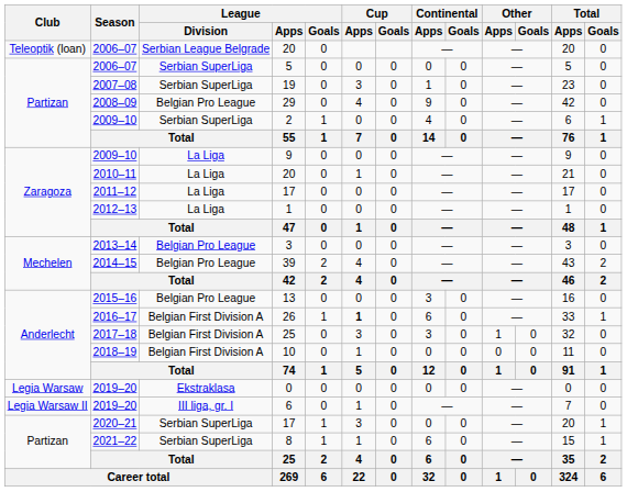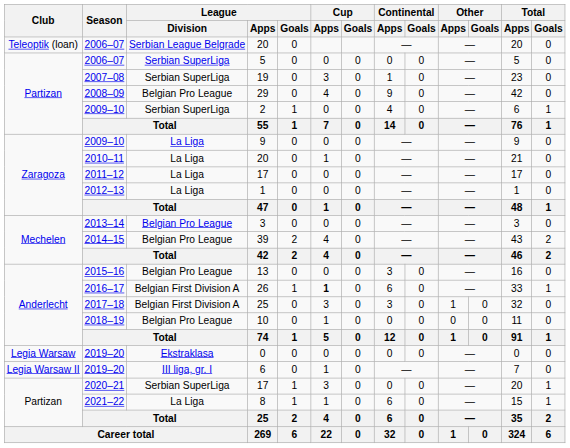 <table class="wikitable" style="text-align:center">
 <tr>
 <th rowspan="2">Club</th>
 <th rowspan="2">Season</th>
 <th colspan="3">League</th>
 <th colspan="2">Cup</th>
 <th colspan="2">Continental</th>
 <th colspan="2">Other</th>
 <th colspan="2">Total</th>
 </tr>
 <tr>
 <th>Division</th>
 <th>Apps</th>
 <th>Goals</th>
 <th>Apps</th>
 <th>Goals</th>
 <th>Apps</th>
 <th>Goals</th>
 <th>Apps</th>
 <th>Goals</th>
 <th>Apps</th>
 <th>Goals</th>
 </tr>
 <tr>
 <td><a href='#'>Teleoptik</a> (loan)</td>
 <td><a href='#'>2006–07</a></td>
 <td><a href='#'>Serbian League Belgrade</a></td>
 <td>20</td>
 <td>0</td>
 <td></td>
 <td></td>
 <td colspan="2">—</td>
 <td colspan="2">—</td>
 <td>20</td>
 <td>0</td>
 </tr>
 <tr>
 <td rowspan="5"><a href='#'>Partizan</a></td>
 <td><a href='#'>2006–07</a></td>
 <td><a href='#'>Serbian SuperLiga</a></td>
 <td>5</td>
 <td>0</td>
 <td>0</td>
 <td>0</td>
 <td>0</td>
 <td>0</td>
 <td colspan="2">—</td>
 <td>5</td>
 <td>0</td>
 </tr>
 <tr>
 <td><a href='#'>2007–08</a></td>
 <td>Serbian SuperLiga</td>
 <td>19</td>
 <td>0</td>
 <td>3</td>
 <td>0</td>
 <td>1</td>
 <td>0</td>
 <td colspan="2">—</td>
 <td>23</td>
 <td>0</td>
 </tr>
 <tr>
 <td><a href='#'>2008–09</a></td>
 <td>Belgian Pro League</td>
 <td>29</td>
 <td>0</td>
 <td>4</td>
 <td>0</td>
 <td>9</td>
 <td>0</td>
 <td colspan="2">—</td>
 <td>42</td>
 <td>0</td>
 </tr>
 <tr>
 <td><a href='#'>2009–10</a></td>
 <td>Serbian SuperLiga</td>
 <td>2</td>
 <td>1</td>
 <td>0</td>
 <td>0</td>
 <td>4</td>
 <td>0</td>
 <td colspan="2">—</td>
 <td>6</td>
 <td>1</td>
 </tr>
 <tr>
 <th colspan="2">Total</th>
 <th>55</th>
 <th>1</th>
 <th>7</th>
 <th>0</th>
 <th>14</th>
 <th>0</th>
 <th colspan="2">—</th>
 <th>76</th>
 <th>1</th>
 </tr>
 <tr>
 <td rowspan="5"><a href='#'>Zaragoza</a></td>
 <td><a href='#'>2009–10</a></td>
 <td><a href='#'>La Liga</a></td>
 <td>9</td>
 <td>0</td>
 <td>0</td>
 <td>0</td>
 <td colspan="2">—</td>
 <td colspan="2">—</td>
 <td>9</td>
 <td>0</td>
 </tr>
 <tr>
 <td><a href='#'>2010–11</a></td>
 <td>La Liga</td>
 <td>20</td>
 <td>0</td>
 <td>1</td>
 <td>0</td>
 <td colspan="2">—</td>
 <td colspan="2">—</td>
 <td>21</td>
 <td>0</td>
 </tr>
 <tr>
 <td><a href='#'>2011–12</a></td>
 <td>La Liga</td>
 <td>17</td>
 <td>0</td>
 <td>0</td>
 <td>0</td>
 <td colspan="2">—</td>
 <td colspan="2">—</td>
 <td>17</td>
 <td>0</td>
 </tr>
 <tr>
 <td><a href='#'>2012–13</a></td>
 <td>La Liga</td>
 <td>1</td>
 <td>0</td>
 <td>0</td>
 <td>0</td>
 <td colspan="2">—</td>
 <td colspan="2">—</td>
 <td>1</td>
 <td>0</td>
 </tr>
 <tr>
 <th colspan="2">Total</th>
 <th>47</th>
 <th>0</th>
 <th>1</th>
 <th>0</th>
 <th colspan="2">—</th>
 <th colspan="2">—</th>
 <th>48</th>
 <th>1</th>
 </tr>
 <tr>
 <td rowspan="3"><a href='#'>Mechelen</a></td>
 <td><a href='#'>2013–14</a></td>
 <td><a href='#'>Belgian Pro League</a></td>
 <td>3</td>
 <td>0</td>
 <td>0</td>
 <td>0</td>
 <td colspan="2">—</td>
 <td colspan="2">—</td>
 <td>3</td>
 <td>0</td>
 </tr>
 <tr>
 <td><a href='#'>2014–15</a></td>
 <td>Belgian Pro League</td>
 <td>39</td>
 <td>2</td>
 <td>4</td>
 <td>0</td>
 <td colspan="2">—</td>
 <td colspan="2">—</td>
 <td>43</td>
 <td>2</td>
 </tr>
 <tr>
 <th colspan="2">Total</th>
 <th>42</th>
 <th>2</th>
 <th>4</th>
 <th>0</th>
 <th colspan="2">—</th>
 <th colspan="2">—</th>
 <th>46</th>
 <th>2</th>
 </tr>
 <tr>
 <td rowspan="5"><a href='#'>Anderlecht</a></td>
 <td><a href='#'>2015–16</a></td>
 <td>Belgian Pro League</td>
 <td>13</td>
 <td>0</td>
 <td>0</td>
 <td>0</td>
 <td>3</td>
 <td>0</td>
 <td colspan="2">—</td>
 <td>16</td>
 <td>0</td>
 </tr>
 <tr>
 <td><a href='#'>2016–17</a></td>
 <td>Belgian First Division A</td>
 <td>26</td>
 <td>1</td>
 <td><strong>1</strong></td>
 <td>0</td>
 <td>6</td>
 <td>0</td>
 <td colspan="2">—</td>
 <td>33</td>
 <td>1</td>
 </tr>
 <tr>
 <td><a href='#'>2017–18</a></td>
 <td>Belgian First Division A</td>
 <td>25</td>
 <td>0</td>
 <td>3</td>
 <td>0</td>
 <td>3</td>
 <td>0</td>
 <td>1</td>
 <td>0</td>
 <td>32</td>
 <td>0</td>
 </tr>
 <tr>
 <td><a href='#'>2018–19</a></td>
-<td>Belgian First Division A</td>
+<td>Belgian Pro League</td>
 <td>10</td>
 <td>0</td>
 <td>1</td>
 <td>0</td>
 <td>0</td>
 <td>0</td>
 <td>0</td>
 <td>0</td>
 <td>11</td>
 <td>0</td>
 </tr>
 <tr>
 <th colspan="2">Total</th>
 <th>74</th>
 <th>1</th>
 <th>5</th>
 <th>0</th>
 <th>12</th>
 <th>0</th>
 <th>1</th>
 <th>0</th>
 <th>91</th>
 <th>1</th>
 </tr>
 <tr>
 <td><a href='#'>Legia Warsaw</a></td>
 <td><a href='#'>2019–20</a></td>
 <td><a href='#'>Ekstraklasa</a></td>
 <td>0</td>
 <td>0</td>
 <td>0</td>
 <td>0</td>
 <td>0</td>
 <td>0</td>
 <td colspan="2">—</td>
 <td>0</td>
 <td>0</td>
 </tr>
 <tr>
 <td><a href='#'>Legia Warsaw II</a></td>
 <td><a href='#'>2019–20</a></td>
 <td><a href='#'>III liga, gr. I</a></td>
 <td>6</td>
 <td>0</td>
 <td>1</td>
 <td>0</td>
 <td colspan="2">—</td>
 <td colspan="2">—</td>
 <td>7</td>
 <td>0</td>
 </tr>
 <tr>
 <td rowspan="3">Partizan</td>
 <td><a href='#'>2020–21</a></td>
 <td>Serbian SuperLiga</td>
 <td>17</td>
 <td>1</td>
 <td>3</td>
 <td>0</td>
 <td>0</td>
 <td>0</td>
 <td colspan="2">—</td>
 <td>20</td>
 <td>1</td>
 </tr>
 <tr>
 <td><a href='#'>2021–22</a></td>
-<td>Serbian SuperLiga</td>
+<td>La Liga</td>
 <td>8</td>
 <td>1</td>
 <td>1</td>
 <td>0</td>
 <td>6</td>
 <td>0</td>
 <td colspan="2">—</td>
 <td>15</td>
 <td>1</td>
 </tr>
 <tr>
 <th colspan="2">Total</th>
 <th>25</th>
 <th>2</th>
 <th>4</th>
 <th>0</th>
 <th>6</th>
 <th>0</th>
 <th colspan="2">—</th>
 <th>35</th>
 <th>2</th>
 </tr>
 <tr>
 <th colspan="3">Career total</th>
 <th>269</th>
 <th>6</th>
 <th>22</th>
 <th>0</th>
 <th>32</th>
 <th>0</th>
 <th>1</th>
 <th>0</th>
 <th>324</th>
 <th>6</th>
 </tr>
 </table>
